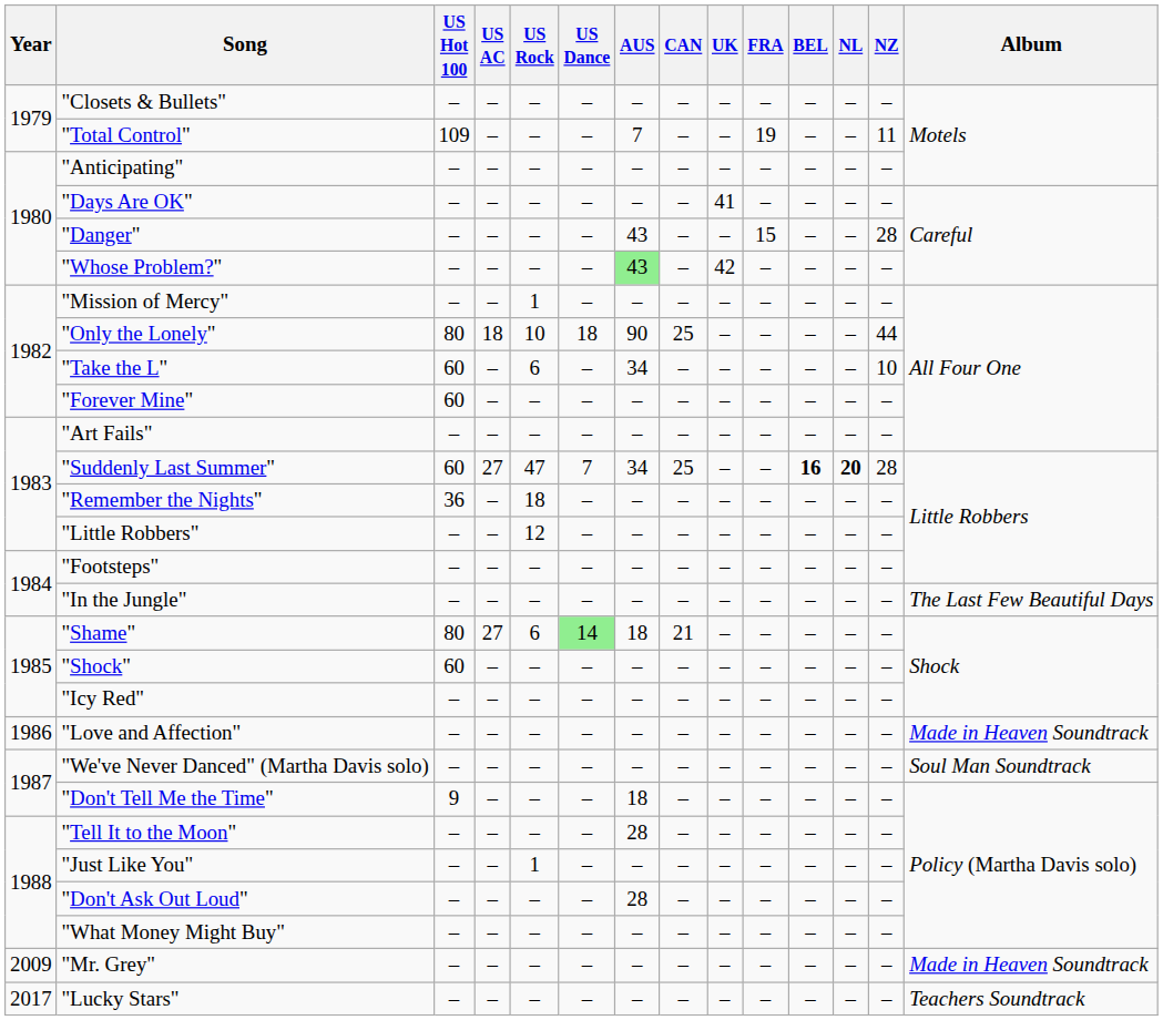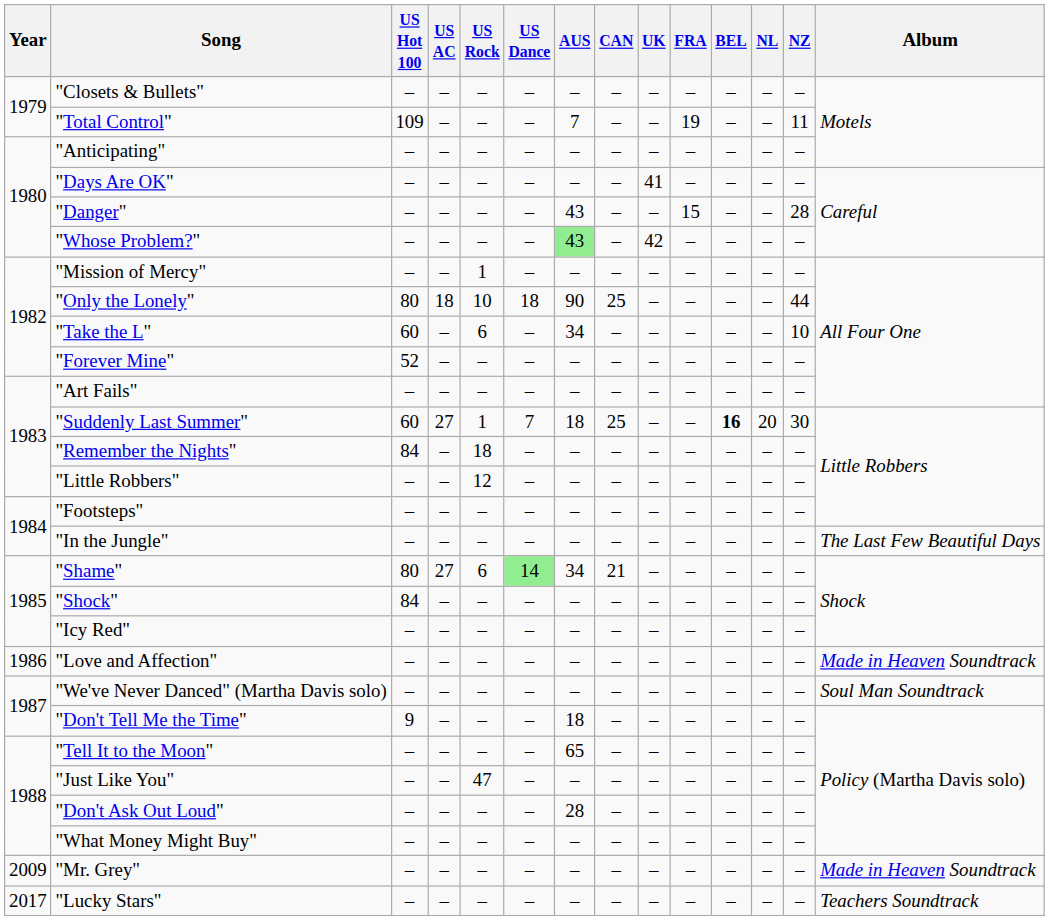 <table class="wikitable">
 <tr>
 <th>Year</th>
 <th>Song</th>
 <th width="20"><small><a href='#'>US Hot 100</a></small></th>
 <th width="20"><small><a href='#'>US AC</a></small></th>
 <th width="20"><small><a href='#'>US Rock</a></small></th>
 <th width="20"><small><a href='#'>US Dance</a></small></th>
 <th width="20"><small><a href='#'>AUS</a></small><br></th>
 <th width="20"><small><a href='#'>CAN</a></small></th>
 <th width="20"><small><a href='#'>UK</a></small><br></th>
 <th width="20"><small><a href='#'>FRA</a></small></th>
 <th width="20"><small><a href='#'>BEL</a></small><br></th>
 <th width="20"><small><a href='#'>NL</a></small><br></th>
 <th width="20"><small><a href='#'>NZ</a></small></th>
 <th align="left">Album</th>
 </tr>
 <tr>
 <td rowspan="2">1979</td>
 <td>"Closets & Bullets"</td>
 <td style="text-align:center;">–</td>
 <td style="text-align:center;">–</td>
 <td style="text-align:center;">–</td>
 <td style="text-align:center;">–</td>
 <td style="text-align:center;">–</td>
 <td style="text-align:center;">–</td>
 <td style="text-align:center;">–</td>
 <td style="text-align:center;">–</td>
 <td style="text-align:center;">–</td>
 <td style="text-align:center;">–</td>
 <td style="text-align:center;">–</td>
 <td rowspan=3><em>Motels</em></td>
 </tr>
 <tr>
 <td>"<a href='#'>Total Control</a>"</td>
 <td style="text-align:center;">109</td>
 <td style="text-align:center;">–</td>
 <td style="text-align:center;">–</td>
 <td style="text-align:center;">–</td>
 <td style="text-align:center;">7</td>
 <td style="text-align:center;">–</td>
 <td style="text-align:center;">–</td>
 <td style="text-align:center;">19</td>
 <td style="text-align:center;">–</td>
 <td style="text-align:center;">–</td>
 <td style="text-align:center;">11</td>
 </tr>
 <tr>
 <td rowspan="4">1980</td>
 <td>"Anticipating"</td>
 <td style="text-align:center;">–</td>
 <td style="text-align:center;">–</td>
 <td style="text-align:center;">–</td>
 <td style="text-align:center;">–</td>
 <td style="text-align:center;">–</td>
 <td style="text-align:center;">–</td>
 <td style="text-align:center;">–</td>
 <td style="text-align:center;">–</td>
 <td style="text-align:center;">–</td>
 <td style="text-align:center;">–</td>
 <td style="text-align:center;">–</td>
 </tr>
 <tr>
 <td>"<a href='#'>Days Are OK</a>"</td>
 <td style="text-align:center;">–</td>
 <td style="text-align:center;">–</td>
 <td style="text-align:center;">–</td>
 <td style="text-align:center;">–</td>
 <td style="text-align:center;">–</td>
 <td style="text-align:center;">–</td>
 <td style="text-align:center;">41</td>
 <td style="text-align:center;">–</td>
 <td style="text-align:center;">–</td>
 <td style="text-align:center;">–</td>
 <td style="text-align:center;">–</td>
 <td rowspan=3><em>Careful</em></td>
 </tr>
 <tr>
 <td>"<a href='#'>Danger</a>"</td>
 <td style="text-align:center;">–</td>
 <td style="text-align:center;">–</td>
 <td style="text-align:center;">–</td>
 <td style="text-align:center;">–</td>
 <td style="text-align:center;">43</td>
 <td style="text-align:center;">–</td>
 <td style="text-align:center;">–</td>
 <td style="text-align:center;">15</td>
 <td style="text-align:center;">–</td>
 <td style="text-align:center;">–</td>
 <td style="text-align:center;">28</td>
 </tr>
 <tr>
 <td>"<a href='#'>Whose Problem?</a>"</td>
 <td style="text-align:center;">–</td>
 <td style="text-align:center;">–</td>
 <td style="text-align:center;">–</td>
 <td style="text-align:center;">–</td>
 <td style="background: lightgreen; text-align:center;">43</td>
 <td style="text-align:center;">–</td>
 <td style="text-align:center;">42</td>
 <td style="text-align:center;">–</td>
 <td style="text-align:center;">–</td>
 <td style="text-align:center;">–</td>
 <td style="text-align:center;">–</td>
 </tr>
 <tr>
 <td rowspan="4">1982</td>
 <td>"Mission of Mercy"</td>
 <td style="text-align:center;">–</td>
 <td style="text-align:center;">–</td>
 <td style="text-align:center;">1</td>
 <td style="text-align:center;">–</td>
 <td style="text-align:center;">–</td>
 <td style="text-align:center;">–</td>
 <td style="text-align:center;">–</td>
 <td style="text-align:center;">–</td>
 <td style="text-align:center;">–</td>
 <td style="text-align:center;">–</td>
 <td style="text-align:center;">–</td>
 <td rowspan=5><em>All Four One</em></td>
 </tr>
 <tr>
 <td>"<a href='#'>Only the Lonely</a>"</td>
 <td style="text-align:center;">80</td>
 <td style="text-align:center;">18</td>
 <td style="text-align:center;">10</td>
 <td style="text-align:center;">18</td>
 <td style="text-align:center;">90</td>
 <td style="text-align:center;">25</td>
 <td style="text-align:center;">–</td>
 <td style="text-align:center;">–</td>
 <td style="text-align:center;">–</td>
 <td style="text-align:center;">–</td>
 <td style="text-align:center;">44</td>
 </tr>
 <tr>
 <td>"<a href='#'>Take the L</a>"</td>
 <td style="text-align:center;">60</td>
 <td style="text-align:center;">–</td>
 <td style="text-align:center;">6</td>
 <td style="text-align:center;">–</td>
 <td style="text-align:center;">34</td>
 <td style="text-align:center;">–</td>
 <td style="text-align:center;">–</td>
 <td style="text-align:center;">–</td>
 <td style="text-align:center;">–</td>
 <td style="text-align:center;">–</td>
 <td style="text-align:center;">10</td>
 </tr>
 <tr>
 <td>"<a href='#'>Forever Mine</a>"</td>
-<td style="text-align:center;">60</td>
+<td style="text-align:center;">52</td>
 <td style="text-align:center;">–</td>
 <td style="text-align:center;">–</td>
 <td style="text-align:center;">–</td>
 <td style="text-align:center;">–</td>
 <td style="text-align:center;">–</td>
 <td style="text-align:center;">–</td>
 <td style="text-align:center;">–</td>
 <td style="text-align:center;">–</td>
 <td style="text-align:center;">–</td>
 <td style="text-align:center;">–</td>
 </tr>
 <tr>
 <td rowspan="4">1983</td>
 <td>"Art Fails"</td>
 <td style="text-align:center;">–</td>
 <td style="text-align:center;">–</td>
 <td style="text-align:center;">–</td>
 <td style="text-align:center;">–</td>
 <td style="text-align:center;">–</td>
 <td style="text-align:center;">–</td>
 <td style="text-align:center;">–</td>
 <td style="text-align:center;">–</td>
 <td style="text-align:center;">–</td>
 <td style="text-align:center;">–</td>
 <td style="text-align:center;">–</td>
 </tr>
 <tr>
 <td>"<a href='#'>Suddenly Last Summer</a>"</td>
 <td style="text-align:center;">60</td>
 <td style="text-align:center;">27</td>
-<td style="text-align:center;">47</td>
+<td style="text-align:center;">1</td>
 <td style="text-align:center;">7</td>
-<td style="text-align:center;">34</td>
+<td style="text-align:center;">18</td>
 <td style="text-align:center;">25</td>
 <td style="text-align:center;">–</td>
 <td style="text-align:center;">–</td>
 <td style="text-align:center;"><strong>16</strong></td>
-<td style="text-align:center;"><strong>20</strong></td>
-<td style="text-align:center;">28</td>
+<td style="text-align:center;">20</td>
+<td style="text-align:center;">30</td>
 <td rowspan=4><em>Little Robbers</em></td>
 </tr>
 <tr>
 <td>"<a href='#'>Remember the Nights</a>"</td>
-<td style="text-align:center;">36</td>
+<td style="text-align:center;">84</td>
 <td style="text-align:center;">–</td>
 <td style="text-align:center;">18</td>
 <td style="text-align:center;">–</td>
 <td style="text-align:center;">–</td>
 <td style="text-align:center;">–</td>
 <td style="text-align:center;">–</td>
 <td style="text-align:center;">–</td>
 <td style="text-align:center;">–</td>
 <td style="text-align:center;">–</td>
 <td style="text-align:center;">–</td>
 </tr>
 <tr>
 <td>"Little Robbers"</td>
 <td style="text-align:center;">–</td>
 <td style="text-align:center;">–</td>
 <td style="text-align:center;">12</td>
 <td style="text-align:center;">–</td>
 <td style="text-align:center;">–</td>
 <td style="text-align:center;">–</td>
 <td style="text-align:center;">–</td>
 <td style="text-align:center;">–</td>
 <td style="text-align:center;">–</td>
 <td style="text-align:center;">–</td>
 <td style="text-align:center;">–</td>
 </tr>
 <tr>
 <td rowspan="2">1984</td>
 <td>"Footsteps"</td>
 <td style="text-align:center;">–</td>
 <td style="text-align:center;">–</td>
 <td style="text-align:center;">–</td>
 <td style="text-align:center;">–</td>
 <td style="text-align:center;">–</td>
 <td style="text-align:center;">–</td>
 <td style="text-align:center;">–</td>
 <td style="text-align:center;">–</td>
 <td style="text-align:center;">–</td>
 <td style="text-align:center;">–</td>
 <td style="text-align:center;">–</td>
 </tr>
 <tr>
 <td>"In the Jungle"</td>
 <td style="text-align:center;">–</td>
 <td style="text-align:center;">–</td>
 <td style="text-align:center;">–</td>
 <td style="text-align:center;">–</td>
 <td style="text-align:center;">–</td>
 <td style="text-align:center;">–</td>
 <td style="text-align:center;">–</td>
 <td style="text-align:center;">–</td>
 <td style="text-align:center;">–</td>
 <td style="text-align:center;">–</td>
 <td style="text-align:center;">–</td>
 <td><em>The Last Few Beautiful Days</em></td>
 </tr>
 <tr>
 <td rowspan="3">1985</td>
 <td>"<a href='#'>Shame</a>"</td>
 <td style="text-align:center;">80</td>
 <td style="text-align:center;">27</td>
 <td style="text-align:center;">6</td>
 <td style="background: lightgreen; text-align:center;">14</td>
-<td style="text-align:center;">18</td>
+<td style="text-align:center;">34</td>
 <td style="text-align:center;">21</td>
 <td style="text-align:center;">–</td>
 <td style="text-align:center;">–</td>
 <td style="text-align:center;">–</td>
 <td style="text-align:center;">–</td>
 <td style="text-align:center;">–</td>
 <td rowspan=3><em>Shock</em></td>
 </tr>
 <tr>
 <td>"<a href='#'>Shock</a>"</td>
-<td style="text-align:center;">60</td>
+<td style="text-align:center;">84</td>
 <td style="text-align:center;">–</td>
 <td style="text-align:center;">–</td>
 <td style="text-align:center;">–</td>
 <td style="text-align:center;">–</td>
 <td style="text-align:center;">–</td>
 <td style="text-align:center;">–</td>
 <td style="text-align:center;">–</td>
 <td style="text-align:center;">–</td>
 <td style="text-align:center;">–</td>
 <td style="text-align:center;">–</td>
 </tr>
 <tr>
 <td>"Icy Red"</td>
 <td style="text-align:center;">–</td>
 <td style="text-align:center;">–</td>
 <td style="text-align:center;">–</td>
 <td style="text-align:center;">–</td>
 <td style="text-align:center;">–</td>
 <td style="text-align:center;">–</td>
 <td style="text-align:center;">–</td>
 <td style="text-align:center;">–</td>
 <td style="text-align:center;">–</td>
 <td style="text-align:center;">–</td>
 <td style="text-align:center;">–</td>
 </tr>
 <tr>
 <td>1986</td>
 <td>"Love and Affection"</td>
 <td style="text-align:center;">–</td>
 <td style="text-align:center;">–</td>
 <td style="text-align:center;">–</td>
 <td style="text-align:center;">–</td>
 <td style="text-align:center;">–</td>
 <td style="text-align:center;">–</td>
 <td style="text-align:center;">–</td>
 <td style="text-align:center;">–</td>
 <td style="text-align:center;">–</td>
 <td style="text-align:center;">–</td>
 <td style="text-align:center;">–</td>
 <td><em><a href='#'>Made in Heaven</a> Soundtrack</em></td>
 </tr>
 <tr>
 <td rowspan="2">1987</td>
 <td>"We've Never Danced" (Martha Davis solo)</td>
 <td style="text-align:center;">–</td>
 <td style="text-align:center;">–</td>
 <td style="text-align:center;">–</td>
 <td style="text-align:center;">–</td>
 <td style="text-align:center;">–</td>
 <td style="text-align:center;">–</td>
 <td style="text-align:center;">–</td>
 <td style="text-align:center;">–</td>
 <td style="text-align:center;">–</td>
 <td style="text-align:center;">–</td>
 <td style="text-align:center;">–</td>
 <td><em>Soul Man Soundtrack</em></td>
 </tr>
 <tr>
 <td>"<a href='#'>Don't Tell Me the Time</a>"</td>
 <td style="text-align:center;">9</td>
 <td style="text-align:center;">–</td>
 <td style="text-align:center;">–</td>
 <td style="text-align:center;">–</td>
 <td style="text-align:center;">18</td>
 <td style="text-align:center;">–</td>
 <td style="text-align:center;">–</td>
 <td style="text-align:center;">–</td>
 <td style="text-align:center;">–</td>
 <td style="text-align:center;">–</td>
 <td style="text-align:center;">–</td>
 <td rowspan=5><em>Policy</em> (Martha Davis solo)</td>
 </tr>
 <tr>
 <td rowspan="4">1988</td>
 <td>"<a href='#'>Tell It to the Moon</a>"</td>
 <td style="text-align:center;">–</td>
 <td style="text-align:center;">–</td>
 <td style="text-align:center;">–</td>
 <td style="text-align:center;">–</td>
-<td style="text-align:center;">28</td>
+<td style="text-align:center;">65</td>
 <td style="text-align:center;">–</td>
 <td style="text-align:center;">–</td>
 <td style="text-align:center;">–</td>
 <td style="text-align:center;">–</td>
 <td style="text-align:center;">–</td>
 <td style="text-align:center;">–</td>
 </tr>
 <tr>
 <td>"Just Like You"</td>
 <td style="text-align:center;">–</td>
 <td style="text-align:center;">–</td>
-<td style="text-align:center;">1</td>
+<td style="text-align:center;">47</td>
 <td style="text-align:center;">–</td>
 <td style="text-align:center;">–</td>
 <td style="text-align:center;">–</td>
 <td style="text-align:center;">–</td>
 <td style="text-align:center;">–</td>
 <td style="text-align:center;">–</td>
 <td style="text-align:center;">–</td>
 <td style="text-align:center;">–</td>
 </tr>
 <tr>
 <td>"<a href='#'>Don't Ask Out Loud</a>"</td>
 <td style="text-align:center;">–</td>
 <td style="text-align:center;">–</td>
 <td style="text-align:center;">–</td>
 <td style="text-align:center;">–</td>
 <td style="text-align:center;">28</td>
 <td style="text-align:center;">–</td>
 <td style="text-align:center;">–</td>
 <td style="text-align:center;">–</td>
 <td style="text-align:center;">–</td>
 <td style="text-align:center;">–</td>
 <td style="text-align:center;">–</td>
 </tr>
 <tr>
 <td>"What Money Might Buy"</td>
 <td style="text-align:center;">–</td>
 <td style="text-align:center;">–</td>
 <td style="text-align:center;">–</td>
 <td style="text-align:center;">–</td>
 <td style="text-align:center;">–</td>
 <td style="text-align:center;">–</td>
 <td style="text-align:center;">–</td>
 <td style="text-align:center;">–</td>
 <td style="text-align:center;">–</td>
 <td style="text-align:center;">–</td>
 <td style="text-align:center;">–</td>
 </tr>
 <tr>
 <td>2009</td>
 <td>"Mr. Grey"</td>
 <td style="text-align:center;">–</td>
 <td style="text-align:center;">–</td>
 <td style="text-align:center;">–</td>
 <td style="text-align:center;">–</td>
 <td style="text-align:center;">–</td>
 <td style="text-align:center;">–</td>
 <td style="text-align:center;">–</td>
 <td style="text-align:center;">–</td>
 <td style="text-align:center;">–</td>
 <td style="text-align:center;">–</td>
 <td style="text-align:center;">–</td>
 <td><em><a href='#'>Made in Heaven</a> Soundtrack</em></td>
 </tr>
 <tr>
 <td>2017</td>
 <td>"Lucky Stars"</td>
 <td style="text-align:center;">–</td>
 <td style="text-align:center;">–</td>
 <td style="text-align:center;">–</td>
 <td style="text-align:center;">–</td>
 <td style="text-align:center;">–</td>
 <td style="text-align:center;">–</td>
 <td style="text-align:center;">–</td>
 <td style="text-align:center;">–</td>
 <td style="text-align:center;">–</td>
 <td style="text-align:center;">–</td>
 <td style="text-align:center;">–</td>
 <td><em>Teachers Soundtrack</em></td>
 </tr>
 </table>
